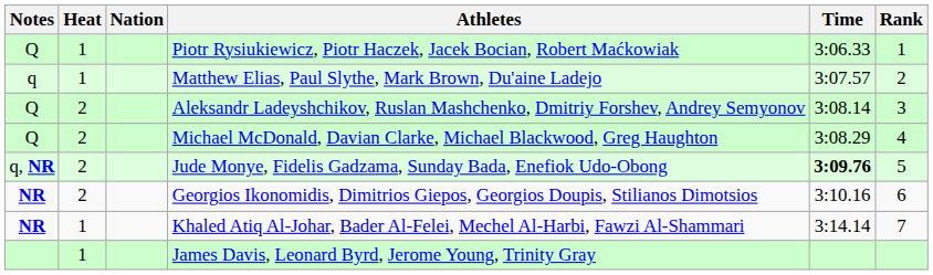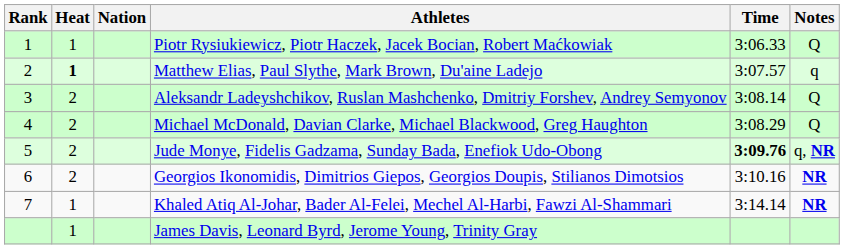 <table class="wikitable sortable" style="text-align:center">
 <tr>
-<th>Notes</th>
+<th>Rank</th>
 <th>Heat</th>
 <th>Nation</th>
 <th>Athletes</th>
 <th>Time</th>
-<th>Rank</th>
+<th>Notes</th>
 </tr>
 <tr bgcolor=ccffcc>
-<td>Q</td>
+<td>1</td>
 <td>1</td>
 <td align=left></td>
 <td align=left><a href='#'>Piotr Rysiukiewicz</a>, <a href='#'>Piotr Haczek</a>, <a href='#'>Jacek Bocian</a>, <a href='#'>Robert Maćkowiak</a></td>
 <td>3:06.33</td>
-<td>1</td>
+<td>Q</td>
 </tr>
 <tr bgcolor=ddffdd>
-<td>q</td>
-<td>1</td>
+<td>2</td>
+<td><strong>1</strong></td>
 <td align=left></td>
 <td align=left><a href='#'>Matthew Elias</a>, <a href='#'>Paul Slythe</a>, <a href='#'>Mark Brown</a>, <a href='#'>Du'aine Ladejo</a></td>
 <td>3:07.57</td>
-<td>2</td>
+<td>q</td>
 </tr>
 <tr bgcolor=ccffcc>
-<td>Q</td>
+<td>3</td>
 <td>2</td>
 <td align=left></td>
 <td align=left><a href='#'>Aleksandr Ladeyshchikov</a>, <a href='#'>Ruslan Mashchenko</a>, <a href='#'>Dmitriy Forshev</a>, <a href='#'>Andrey Semyonov</a></td>
 <td>3:08.14</td>
-<td>3</td>
+<td>Q</td>
 </tr>
 <tr bgcolor=ccffcc>
-<td>Q</td>
+<td>4</td>
 <td>2</td>
 <td align=left></td>
 <td align=left><a href='#'>Michael McDonald</a>, <a href='#'>Davian Clarke</a>, <a href='#'>Michael Blackwood</a>, <a href='#'>Greg Haughton</a></td>
 <td>3:08.29</td>
-<td>4</td>
+<td>Q</td>
 </tr>
 <tr bgcolor=ddffdd>
-<td>q, <strong><a href='#'>NR</a></strong></td>
+<td>5</td>
 <td>2</td>
 <td align=left></td>
 <td align=left><a href='#'>Jude Monye</a>, <a href='#'>Fidelis Gadzama</a>, <a href='#'>Sunday Bada</a>, <a href='#'>Enefiok Udo-Obong</a></td>
 <td><strong>3:09.76</strong></td>
-<td>5</td>
+<td>q, <strong><a href='#'>NR</a></strong></td>
 </tr>
 <tr>
-<td><strong><a href='#'>NR</a></strong></td>
+<td>6</td>
 <td>2</td>
 <td align=left></td>
 <td align=left><a href='#'>Georgios Ikonomidis</a>, <a href='#'>Dimitrios Giepos</a>, <a href='#'>Georgios Doupis</a>, <a href='#'>Stilianos Dimotsios</a></td>
 <td>3:10.16</td>
-<td>6</td>
+<td><strong><a href='#'>NR</a></strong></td>
 </tr>
 <tr>
-<td><strong><a href='#'>NR</a></strong></td>
+<td>7</td>
 <td>1</td>
 <td align=left></td>
 <td align=left><a href='#'>Khaled Atiq Al-Johar</a>, <a href='#'>Bader Al-Felei</a>, <a href='#'>Mechel Al-Harbi</a>, <a href='#'>Fawzi Al-Shammari</a></td>
 <td>3:14.14</td>
-<td>7</td>
+<td><strong><a href='#'>NR</a></strong></td>
 </tr>
 <tr bgcolor=ccffcc>
 <td></td>
 <td>1</td>
 <td align=left></td>
 <td align=left><a href='#'>James Davis</a>, <a href='#'>Leonard Byrd</a>, <a href='#'>Jerome Young</a>, <a href='#'>Trinity Gray</a></td>
 <td></td>
 <td></td>
 </tr>
 </table>
